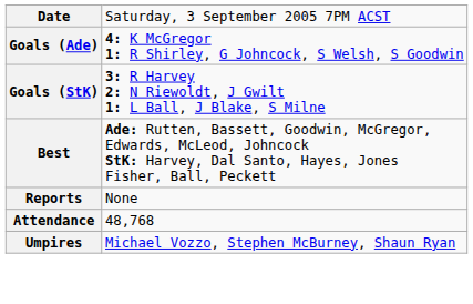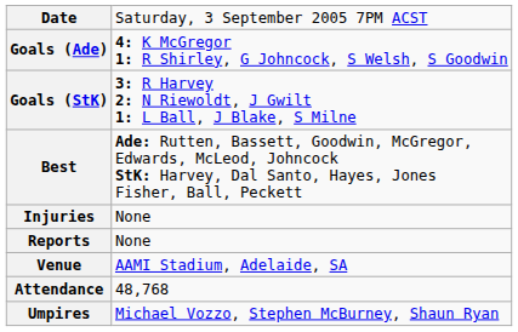 <table class="wikitable" style="margin:1em auto;">
 <tr>
 <th>Date</th>
 <td>Saturday, 3 September 2005 7PM <a href='#'>ACST</a></td>
 </tr>
 <tr>
 <th>Goals (<a href='#'>Ade</a>)</th>
 <td><strong>4:</strong> <a href='#'>K McGregor</a><br><strong>1:</strong> <a href='#'>R Shirley</a>, <a href='#'>G Johncock</a>, <a href='#'>S Welsh</a>, <a href='#'>S Goodwin</a></td>
 </tr>
 <tr>
 <th>Goals (<a href='#'>StK</a>)</th>
 <td><strong>3:</strong> <a href='#'>R Harvey</a><br><strong>2:</strong> <a href='#'>N Riewoldt</a>, <a href='#'>J Gwilt</a><br><strong>1:</strong> <a href='#'>L Ball</a>, <a href='#'>J Blake</a>, <a href='#'>S Milne</a></td>
 </tr>
 <tr>
 <th>Best</th>
 <td><strong>Ade:</strong> Rutten, Bassett, Goodwin, McGregor,<br>Edwards, McLeod, Johncock<br><strong>StK:</strong> Harvey, Dal Santo, Hayes, Jones<br>Fisher, Ball, Peckett</td>
 </tr>
 <tr>
+<th>Injuries</th>
+<td>None</td>
+</tr>
+<tr>
 <th>Reports</th>
 <td>None</td>
+</tr>
+<tr>
+<th>Venue</th>
+<td><a href='#'>AAMI Stadium</a>, <a href='#'>Adelaide</a>, <a href='#'>SA</a></td>
 </tr>
 <tr>
 <th>Attendance</th>
 <td>48,768</td>
 </tr>
 <tr>
 <th>Umpires</th>
 <td><a href='#'>Michael Vozzo</a>, <a href='#'>Stephen McBurney</a>, <a href='#'>Shaun Ryan</a></td>
 </tr>
 </table>
